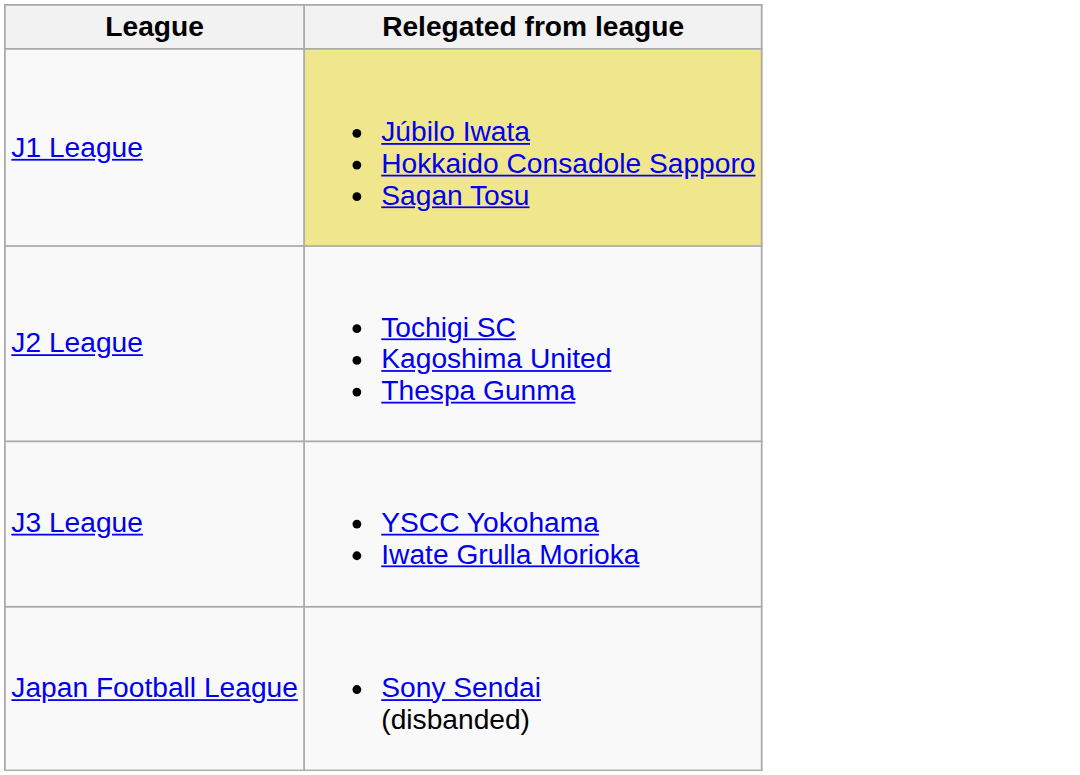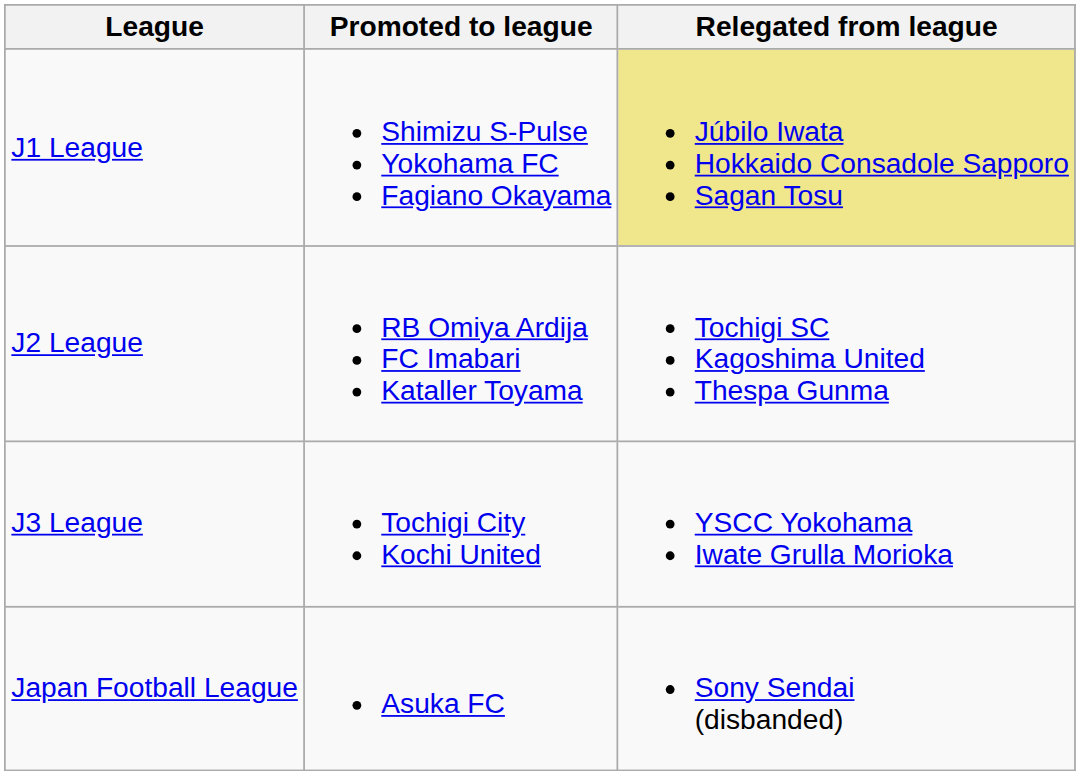 <table class="wikitable">
 <tr>
 <th>League</th>
+<th>Promoted to league</th>
 <th>Relegated from league</th>
 </tr>
 <tr>
 <td><a href='#'>J1 League</a></td>
+<td><br><ul><li><a href='#'>Shimizu S-Pulse</a> </li><li><a href='#'>Yokohama FC</a> </li><li><a href='#'>Fagiano Okayama</a> </li></ul></td>
 <td style="background: khaki;"><br><ul><li><a href='#'>Júbilo Iwata</a> </li><li><a href='#'>Hokkaido Consadole Sapporo</a> </li><li><a href='#'>Sagan Tosu</a> </li></ul></td>
 </tr>
 <tr>
 <td><a href='#'>J2 League</a></td>
+<td><br><ul><li><a href='#'>RB Omiya Ardija</a> </li><li><a href='#'>FC Imabari</a> </li><li><a href='#'>Kataller Toyama</a> </li></ul></td>
 <td><br><ul><li><a href='#'>Tochigi SC</a> </li><li><a href='#'>Kagoshima United</a> </li><li><a href='#'>Thespa Gunma</a> </li></ul></td>
 </tr>
 <tr>
 <td><a href='#'>J3 League</a></td>
+<td><br><ul><li><a href='#'>Tochigi City</a> </li><li><a href='#'>Kochi United</a> </li></ul></td>
 <td><br><ul><li><a href='#'>YSCC Yokohama</a> </li><li><a href='#'>Iwate Grulla Morioka</a> </li></ul></td>
 </tr>
 <tr>
 <td><a href='#'>Japan Football League</a></td>
+<td><br><ul><li><a href='#'>Asuka FC</a> </li></ul></td>
 <td><br><ul><li><a href='#'>Sony Sendai</a> <br> (disbanded)</li></ul></td>
 </tr>
 </table>
